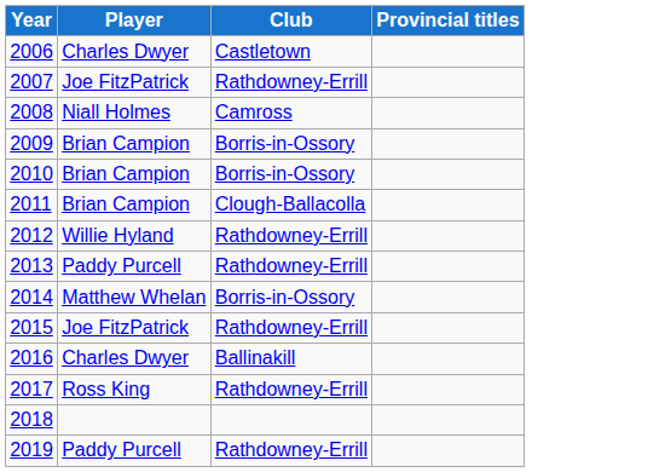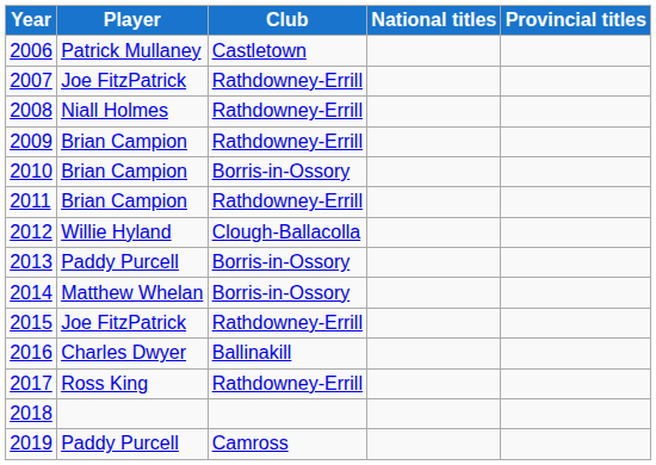 <table class="wikitable">
 <tr style="text-align:center;background:#1874CD;color:white;">
 <td><strong>Year</strong></td>
 <td><strong>Player</strong></td>
 <td><strong>Club</strong></td>
+<td><strong>National titles</strong></td>
 <td><strong>Provincial titles</strong></td>
 </tr>
 <tr>
 <td><a href='#'>2006</a></td>
-<td style="text-align:left;"><a href='#'>Charles Dwyer</a></td>
+<td style="text-align:left;"><a href='#'>Patrick Mullaney</a></td>
 <td><a href='#'>Castletown</a></td>
+<td></td>
 <td></td>
 </tr>
 <tr>
 <td><a href='#'>2007</a></td>
 <td style="text-align:left;"><a href='#'>Joe FitzPatrick</a></td>
 <td><a href='#'>Rathdowney-Errill</a></td>
 <td></td>
+<td></td>
 </tr>
 <tr>
 <td><a href='#'>2008</a></td>
 <td style="text-align:left;"><a href='#'>Niall Holmes</a></td>
-<td><a href='#'>Camross</a></td>
+<td><a href='#'>Rathdowney-Errill</a></td>
+<td></td>
 <td></td>
 </tr>
 <tr>
 <td><a href='#'>2009</a></td>
 <td style="text-align:left;"><a href='#'>Brian Campion</a></td>
-<td><a href='#'>Borris-in-Ossory</a></td>
+<td><a href='#'>Rathdowney-Errill</a></td>
+<td></td>
 <td></td>
 </tr>
 <tr>
 <td><a href='#'>2010</a></td>
 <td style="text-align:left;"><a href='#'>Brian Campion</a></td>
 <td><a href='#'>Borris-in-Ossory</a></td>
 <td></td>
+<td></td>
 </tr>
 <tr>
 <td><a href='#'>2011</a></td>
 <td style="text-align:left;"><a href='#'>Brian Campion</a></td>
-<td><a href='#'>Clough-Ballacolla</a></td>
+<td><a href='#'>Rathdowney-Errill</a></td>
+<td></td>
 <td></td>
 </tr>
 <tr>
 <td><a href='#'>2012</a></td>
 <td style="text-align:left;"><a href='#'>Willie Hyland</a></td>
-<td><a href='#'>Rathdowney-Errill</a></td>
+<td><a href='#'>Clough-Ballacolla</a></td>
+<td></td>
 <td></td>
 </tr>
 <tr>
 <td><a href='#'>2013</a></td>
 <td style="text-align:left;"><a href='#'>Paddy Purcell</a></td>
-<td><a href='#'>Rathdowney-Errill</a></td>
+<td><a href='#'>Borris-in-Ossory</a></td>
+<td></td>
 <td></td>
 </tr>
 <tr>
 <td><a href='#'>2014</a></td>
 <td style="text-align:left;"><a href='#'>Matthew Whelan</a></td>
 <td><a href='#'>Borris-in-Ossory</a></td>
 <td></td>
+<td></td>
 </tr>
 <tr>
 <td><a href='#'>2015</a></td>
 <td style="text-align:left;"><a href='#'>Joe FitzPatrick</a></td>
 <td><a href='#'>Rathdowney-Errill</a></td>
+<td></td>
 <td></td>
 </tr>
 <tr>
 <td><a href='#'>2016</a></td>
 <td style="text-align:left;"><a href='#'>Charles Dwyer</a></td>
 <td><a href='#'>Ballinakill</a></td>
 <td></td>
+<td></td>
 </tr>
 <tr>
 <td><a href='#'>2017</a></td>
 <td style="text-align:left;"><a href='#'>Ross King</a></td>
 <td><a href='#'>Rathdowney-Errill</a></td>
+<td></td>
 <td></td>
 </tr>
 <tr>
 <td><a href='#'>2018</a></td>
 <td></td>
 <td></td>
 <td></td>
+<td></td>
 </tr>
 <tr>
 <td><a href='#'>2019</a></td>
 <td style="text-align:left;"><a href='#'>Paddy Purcell</a></td>
-<td><a href='#'>Rathdowney-Errill</a></td>
+<td><a href='#'>Camross</a></td>
+<td></td>
 <td></td>
 </tr>
 </table>
